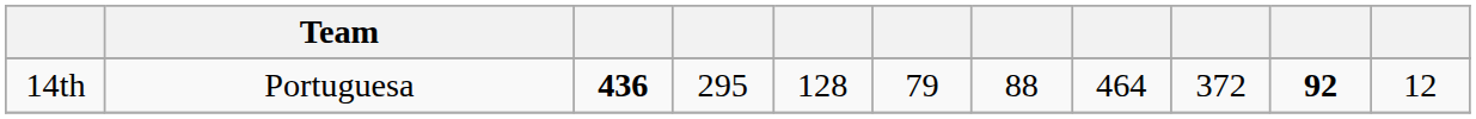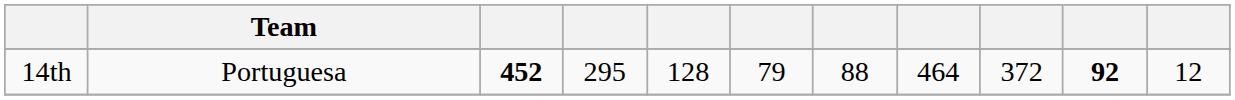 <table class="wikitable" style="text-align: center;">
 <tr>
 <th width="40"></th>
 <th width="215">Team</th>
 <th width="40"></th>
 <th width="40"></th>
 <th width="40"></th>
 <th width="40"></th>
 <th width="40"></th>
 <th width="40"></th>
 <th width="40"></th>
 <th width="40"></th>
 <th width="40"></th>
 </tr>
 <tr>
 </tr>
 <tr>
 <td>14th</td>
 <td align=center>Portuguesa</td>
-<td><strong>436</strong></td>
+<td><strong>452</strong></td>
 <td>295</td>
 <td>128</td>
 <td>79</td>
 <td>88</td>
 <td>464</td>
 <td>372</td>
 <td><strong>92</strong></td>
 <td>12</td>
 </tr>
 <tr>
 </tr>
 </table>
